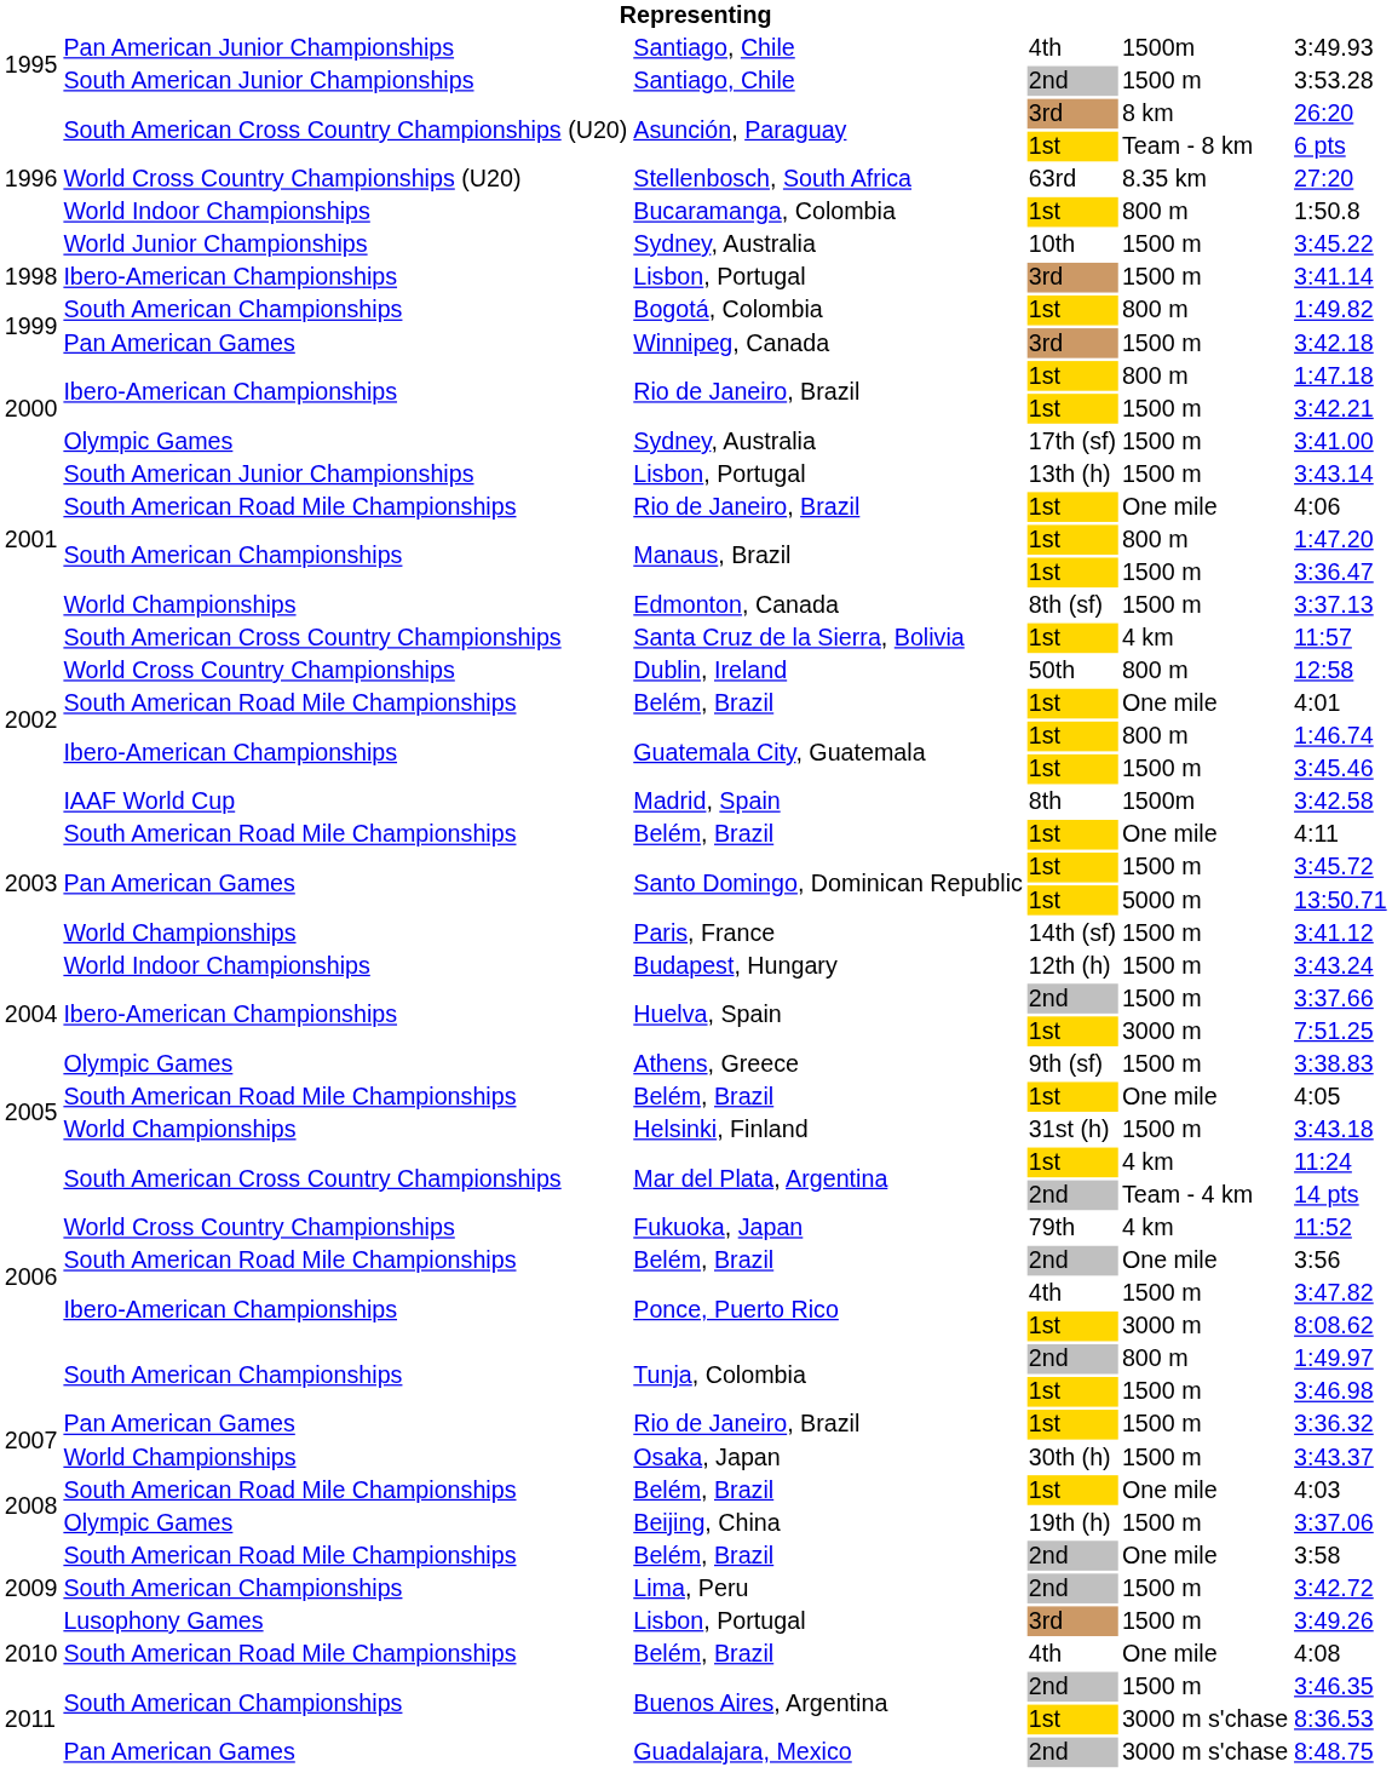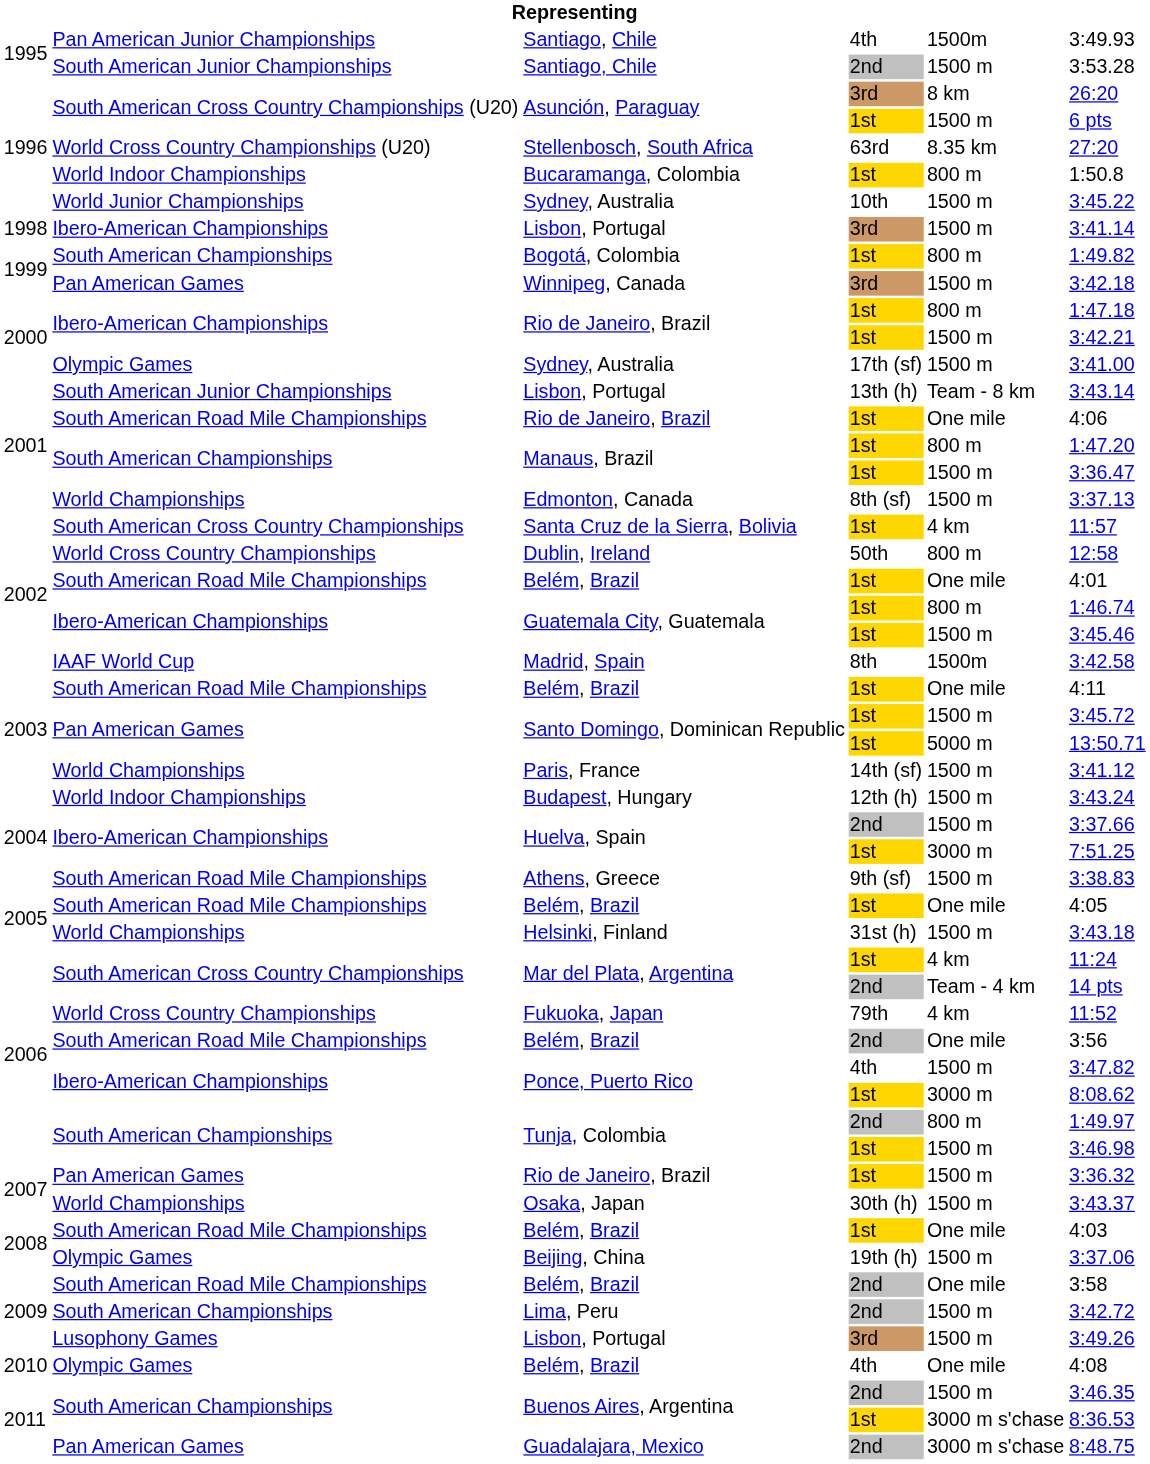 <table>
 <tr>
 <th colspan="6">Representing </th>
 </tr>
 <tr>
 <td rowspan=2>1995</td>
 <td><a href='#'>Pan American Junior Championships</a></td>
 <td><a href='#'>Santiago</a>, <a href='#'>Chile</a></td>
 <td>4th</td>
 <td>1500m</td>
 <td>3:49.93</td>
 </tr>
 <tr>
 <td><a href='#'>South American Junior Championships</a></td>
 <td><a href='#'>Santiago, Chile</a></td>
 <td bgcolor=silver>2nd</td>
 <td>1500 m</td>
 <td>3:53.28</td>
 </tr>
 <tr>
 <td rowspan=5>1996</td>
 <td rowspan=2><a href='#'>South American Cross Country Championships</a> (U20)</td>
 <td rowspan=2><a href='#'>Asunción</a>, <a href='#'>Paraguay</a></td>
 <td bgcolor="cc9966">3rd</td>
 <td>8 km</td>
 <td><a href='#'>26:20</a></td>
 </tr>
 <tr>
 <td bgcolor=gold>1st</td>
-<td>Team - 8 km</td>
+<td>1500 m</td>
 <td><a href='#'>6 pts</a></td>
 </tr>
 <tr>
 <td><a href='#'>World Cross Country Championships</a> (U20)</td>
 <td><a href='#'>Stellenbosch</a>, <a href='#'>South Africa</a></td>
 <td>63rd</td>
 <td>8.35 km</td>
 <td><a href='#'>27:20</a></td>
 </tr>
 <tr>
 <td><a href='#'>World Indoor Championships</a></td>
 <td><a href='#'>Bucaramanga</a>, Colombia</td>
 <td bgcolor=gold>1st</td>
 <td>800 m</td>
 <td>1:50.8</td>
 </tr>
 <tr>
 <td><a href='#'>World Junior Championships</a></td>
 <td><a href='#'>Sydney</a>, Australia</td>
 <td>10th</td>
 <td>1500 m</td>
 <td><a href='#'>3:45.22</a></td>
 </tr>
 <tr>
 <td>1998</td>
 <td><a href='#'>Ibero-American Championships</a></td>
 <td><a href='#'>Lisbon</a>, Portugal</td>
 <td bgcolor=cc9966>3rd</td>
 <td>1500 m</td>
 <td><a href='#'>3:41.14</a></td>
 </tr>
 <tr>
 <td rowspan=2>1999</td>
 <td><a href='#'>South American Championships</a></td>
 <td><a href='#'>Bogotá</a>, Colombia</td>
 <td bgcolor=gold>1st</td>
 <td>800 m</td>
 <td><a href='#'>1:49.82</a></td>
 </tr>
 <tr>
 <td><a href='#'>Pan American Games</a></td>
 <td><a href='#'>Winnipeg</a>, Canada</td>
 <td bgcolor=cc9966>3rd</td>
 <td>1500 m</td>
 <td><a href='#'>3:42.18</a></td>
 </tr>
 <tr>
 <td rowspan=3>2000</td>
 <td rowspan=2><a href='#'>Ibero-American Championships</a></td>
 <td rowspan=2><a href='#'>Rio de Janeiro</a>, Brazil</td>
 <td bgcolor=gold>1st</td>
 <td>800 m</td>
 <td><a href='#'>1:47.18</a></td>
 </tr>
 <tr>
 <td bgcolor=gold>1st</td>
 <td>1500 m</td>
 <td><a href='#'>3:42.21</a></td>
 </tr>
 <tr>
 <td><a href='#'>Olympic Games</a></td>
 <td><a href='#'>Sydney</a>, Australia</td>
 <td>17th (sf)</td>
 <td>1500 m</td>
 <td><a href='#'>3:41.00</a></td>
 </tr>
 <tr>
 <td rowspan=5>2001</td>
 <td><a href='#'>South American Junior Championships</a></td>
 <td><a href='#'>Lisbon</a>, Portugal</td>
 <td>13th (h)</td>
-<td>1500 m</td>
+<td>Team - 8 km</td>
 <td><a href='#'>3:43.14</a></td>
 </tr>
 <tr>
 <td><a href='#'>South American Road Mile Championships</a></td>
 <td><a href='#'>Rio de Janeiro</a>, <a href='#'>Brazil</a></td>
 <td bgcolor=gold>1st</td>
 <td>One mile</td>
 <td>4:06</td>
 </tr>
 <tr>
 <td rowspan=2><a href='#'>South American Championships</a></td>
 <td rowspan=2><a href='#'>Manaus</a>, Brazil</td>
 <td bgcolor=gold>1st</td>
 <td>800 m</td>
 <td><a href='#'>1:47.20</a></td>
 </tr>
 <tr>
 <td bgcolor=gold>1st</td>
 <td>1500 m</td>
 <td><a href='#'>3:36.47</a></td>
 </tr>
 <tr>
 <td><a href='#'>World Championships</a></td>
 <td><a href='#'>Edmonton</a>, Canada</td>
 <td>8th (sf)</td>
 <td>1500 m</td>
 <td><a href='#'>3:37.13</a></td>
 </tr>
 <tr>
 <td rowspan=6>2002</td>
 <td><a href='#'>South American Cross Country Championships</a></td>
 <td><a href='#'>Santa Cruz de la Sierra</a>, <a href='#'>Bolivia</a></td>
 <td bgcolor=gold>1st</td>
 <td>4 km</td>
 <td><a href='#'>11:57</a></td>
 </tr>
 <tr>
 <td><a href='#'>World Cross Country Championships</a></td>
 <td><a href='#'>Dublin</a>, <a href='#'>Ireland</a></td>
 <td>50th</td>
 <td>800 m</td>
 <td><a href='#'>12:58</a></td>
 </tr>
 <tr>
 <td><a href='#'>South American Road Mile Championships</a></td>
 <td><a href='#'>Belém</a>, <a href='#'>Brazil</a></td>
 <td bgcolor=gold>1st</td>
 <td>One mile</td>
 <td>4:01</td>
 </tr>
 <tr>
 <td rowspan=2><a href='#'>Ibero-American Championships</a></td>
 <td rowspan=2><a href='#'>Guatemala City</a>, Guatemala</td>
 <td bgcolor=gold>1st</td>
 <td>800 m</td>
 <td><a href='#'>1:46.74</a></td>
 </tr>
 <tr>
 <td bgcolor=gold>1st</td>
 <td>1500 m</td>
 <td><a href='#'>3:45.46</a></td>
 </tr>
 <tr>
 <td><a href='#'>IAAF World Cup</a></td>
 <td><a href='#'>Madrid</a>, <a href='#'>Spain</a></td>
 <td>8th</td>
 <td>1500m</td>
 <td><a href='#'>3:42.58</a></td>
 </tr>
 <tr>
 <td rowspan=4>2003</td>
 <td><a href='#'>South American Road Mile Championships</a></td>
 <td><a href='#'>Belém</a>, <a href='#'>Brazil</a></td>
 <td bgcolor=gold>1st</td>
 <td>One mile</td>
 <td>4:11</td>
 </tr>
 <tr>
 <td rowspan=2><a href='#'>Pan American Games</a></td>
 <td rowspan=2><a href='#'>Santo Domingo</a>, Dominican Republic</td>
 <td bgcolor=gold>1st</td>
 <td>1500 m</td>
 <td><a href='#'>3:45.72</a></td>
 </tr>
 <tr>
 <td bgcolor=gold>1st</td>
 <td>5000 m</td>
 <td><a href='#'>13:50.71</a></td>
 </tr>
 <tr>
 <td><a href='#'>World Championships</a></td>
 <td><a href='#'>Paris</a>, France</td>
 <td>14th (sf)</td>
 <td>1500 m</td>
 <td><a href='#'>3:41.12</a></td>
 </tr>
 <tr>
 <td rowspan=4>2004</td>
 <td><a href='#'>World Indoor Championships</a></td>
 <td><a href='#'>Budapest</a>, Hungary</td>
 <td>12th (h)</td>
 <td>1500 m</td>
 <td><a href='#'>3:43.24</a></td>
 </tr>
 <tr>
 <td rowspan=2><a href='#'>Ibero-American Championships</a></td>
 <td rowspan=2><a href='#'>Huelva</a>, Spain</td>
 <td bgcolor=silver>2nd</td>
 <td>1500 m</td>
 <td><a href='#'>3:37.66</a></td>
 </tr>
 <tr>
 <td bgcolor=gold>1st</td>
 <td>3000 m</td>
 <td><a href='#'>7:51.25</a></td>
 </tr>
 <tr>
-<td><a href='#'>Olympic Games</a></td>
+<td><a href='#'>South American Road Mile Championships</a></td>
 <td><a href='#'>Athens</a>, Greece</td>
 <td>9th (sf)</td>
 <td>1500 m</td>
 <td><a href='#'>3:38.83</a></td>
 </tr>
 <tr>
 <td rowspan=2>2005</td>
 <td><a href='#'>South American Road Mile Championships</a></td>
 <td><a href='#'>Belém</a>, <a href='#'>Brazil</a></td>
 <td bgcolor=gold>1st</td>
 <td>One mile</td>
 <td>4:05</td>
 </tr>
 <tr>
 <td><a href='#'>World Championships</a></td>
 <td><a href='#'>Helsinki</a>, Finland</td>
 <td>31st (h)</td>
 <td>1500 m</td>
 <td><a href='#'>3:43.18</a></td>
 </tr>
 <tr>
 <td rowspan=8>2006</td>
 <td rowspan=2><a href='#'>South American Cross Country Championships</a></td>
 <td rowspan=2><a href='#'>Mar del Plata</a>, <a href='#'>Argentina</a></td>
 <td bgcolor=gold>1st</td>
 <td>4 km</td>
 <td><a href='#'>11:24</a></td>
 </tr>
 <tr>
 <td bgcolor=silver>2nd</td>
 <td>Team - 4 km</td>
 <td><a href='#'>14 pts</a></td>
 </tr>
 <tr>
 <td><a href='#'>World Cross Country Championships</a></td>
 <td><a href='#'>Fukuoka</a>, <a href='#'>Japan</a></td>
 <td>79th</td>
 <td>4 km</td>
 <td><a href='#'>11:52</a></td>
 </tr>
 <tr>
 <td><a href='#'>South American Road Mile Championships</a></td>
 <td><a href='#'>Belém</a>, <a href='#'>Brazil</a></td>
 <td bgcolor=silver>2nd</td>
 <td>One mile</td>
 <td>3:56</td>
 </tr>
 <tr>
 <td rowspan=2><a href='#'>Ibero-American Championships</a></td>
 <td rowspan=2><a href='#'>Ponce, Puerto Rico</a></td>
 <td>4th</td>
 <td>1500 m</td>
 <td><a href='#'>3:47.82</a></td>
 </tr>
 <tr>
 <td bgcolor=gold>1st</td>
 <td>3000 m</td>
 <td><a href='#'>8:08.62</a></td>
 </tr>
 <tr>
 <td rowspan=2><a href='#'>South American Championships</a></td>
 <td rowspan=2><a href='#'>Tunja</a>, Colombia</td>
 <td bgcolor=silver>2nd</td>
 <td>800 m</td>
 <td><a href='#'>1:49.97</a></td>
 </tr>
 <tr>
 <td bgcolor=gold>1st</td>
 <td>1500 m</td>
 <td><a href='#'>3:46.98</a></td>
 </tr>
 <tr>
 <td rowspan=2>2007</td>
 <td><a href='#'>Pan American Games</a></td>
 <td><a href='#'>Rio de Janeiro</a>, Brazil</td>
 <td bgcolor=gold>1st</td>
 <td>1500 m</td>
 <td><a href='#'>3:36.32</a></td>
 </tr>
 <tr>
 <td><a href='#'>World Championships</a></td>
 <td><a href='#'>Osaka</a>, Japan</td>
 <td>30th (h)</td>
 <td>1500 m</td>
 <td><a href='#'>3:43.37</a></td>
 </tr>
 <tr>
 <td rowspan=2>2008</td>
 <td><a href='#'>South American Road Mile Championships</a></td>
 <td><a href='#'>Belém</a>, <a href='#'>Brazil</a></td>
 <td bgcolor=gold>1st</td>
 <td>One mile</td>
 <td>4:03</td>
 </tr>
 <tr>
 <td><a href='#'>Olympic Games</a></td>
 <td><a href='#'>Beijing</a>, China</td>
 <td>19th (h)</td>
 <td>1500 m</td>
 <td><a href='#'>3:37.06</a></td>
 </tr>
 <tr>
 <td rowspan=3>2009</td>
 <td><a href='#'>South American Road Mile Championships</a></td>
 <td><a href='#'>Belém</a>, <a href='#'>Brazil</a></td>
 <td bgcolor=silver>2nd</td>
 <td>One mile</td>
 <td>3:58</td>
 </tr>
 <tr>
 <td><a href='#'>South American Championships</a></td>
 <td><a href='#'>Lima</a>, Peru</td>
 <td bgcolor=silver>2nd</td>
 <td>1500 m</td>
 <td><a href='#'>3:42.72</a></td>
 </tr>
 <tr>
 <td><a href='#'>Lusophony Games</a></td>
 <td><a href='#'>Lisbon</a>, Portugal</td>
 <td bgcolor=cc9966>3rd</td>
 <td>1500 m</td>
 <td><a href='#'>3:49.26</a></td>
 </tr>
 <tr>
 <td>2010</td>
-<td><a href='#'>South American Road Mile Championships</a></td>
+<td><a href='#'>Olympic Games</a></td>
 <td><a href='#'>Belém</a>, <a href='#'>Brazil</a></td>
 <td>4th</td>
 <td>One mile</td>
 <td>4:08</td>
 </tr>
 <tr>
 <td rowspan=3>2011</td>
 <td rowspan=2><a href='#'>South American Championships</a></td>
 <td rowspan=2><a href='#'>Buenos Aires</a>, Argentina</td>
 <td bgcolor=silver>2nd</td>
 <td>1500 m</td>
 <td><a href='#'>3:46.35</a></td>
 </tr>
 <tr>
 <td bgcolor=gold>1st</td>
 <td>3000 m s'chase</td>
 <td><a href='#'>8:36.53</a></td>
 </tr>
 <tr>
 <td><a href='#'>Pan American Games</a></td>
 <td><a href='#'>Guadalajara, Mexico</a></td>
 <td bgcolor=silver>2nd</td>
 <td>3000 m s'chase</td>
 <td><a href='#'>8:48.75</a></td>
 </tr>
 </table>
